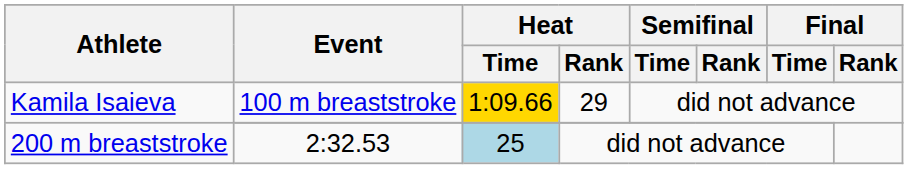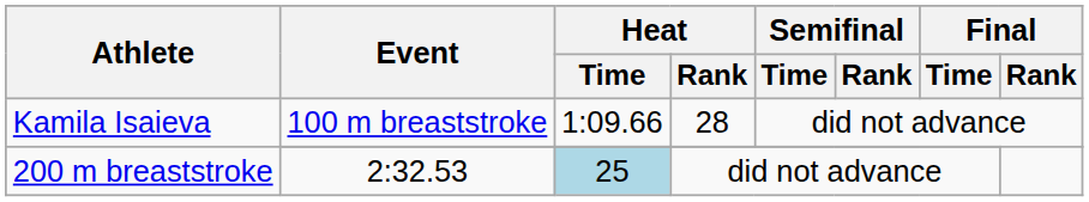 <table class=wikitable style="font-size:90%">
 <tr>
 <th rowspan="2">Athlete</th>
 <th rowspan="2">Event</th>
 <th colspan="2">Heat</th>
 <th colspan="2">Semifinal</th>
 <th colspan="2">Final</th>
 </tr>
 <tr style="font-size:95%">
 <th>Time</th>
 <th>Rank</th>
 <th>Time</th>
 <th>Rank</th>
 <th>Time</th>
 <th>Rank</th>
 </tr>
 <tr style="text-align:center">
 <td style="text-align:left" rowspan=2><a href='#'>Kamila Isaieva</a></td>
 <td style="text-align:left"><a href='#'>100 m breaststroke</a></td>
-<td style="background: gold;">1:09.66</td>
-<td>29</td>
+<td>1:09.66</td>
+<td>28</td>
 <td colspan=4>did not advance</td>
 </tr>
 <tr>
 </tr>
 <tr style="text-align:center">
 <td style="text-align:left"><a href='#'>200 m breaststroke</a></td>
 <td>2:32.53</td>
 <td style="background: lightblue;">25</td>
 <td colspan=4>did not advance</td>
 </tr>
 </table>
